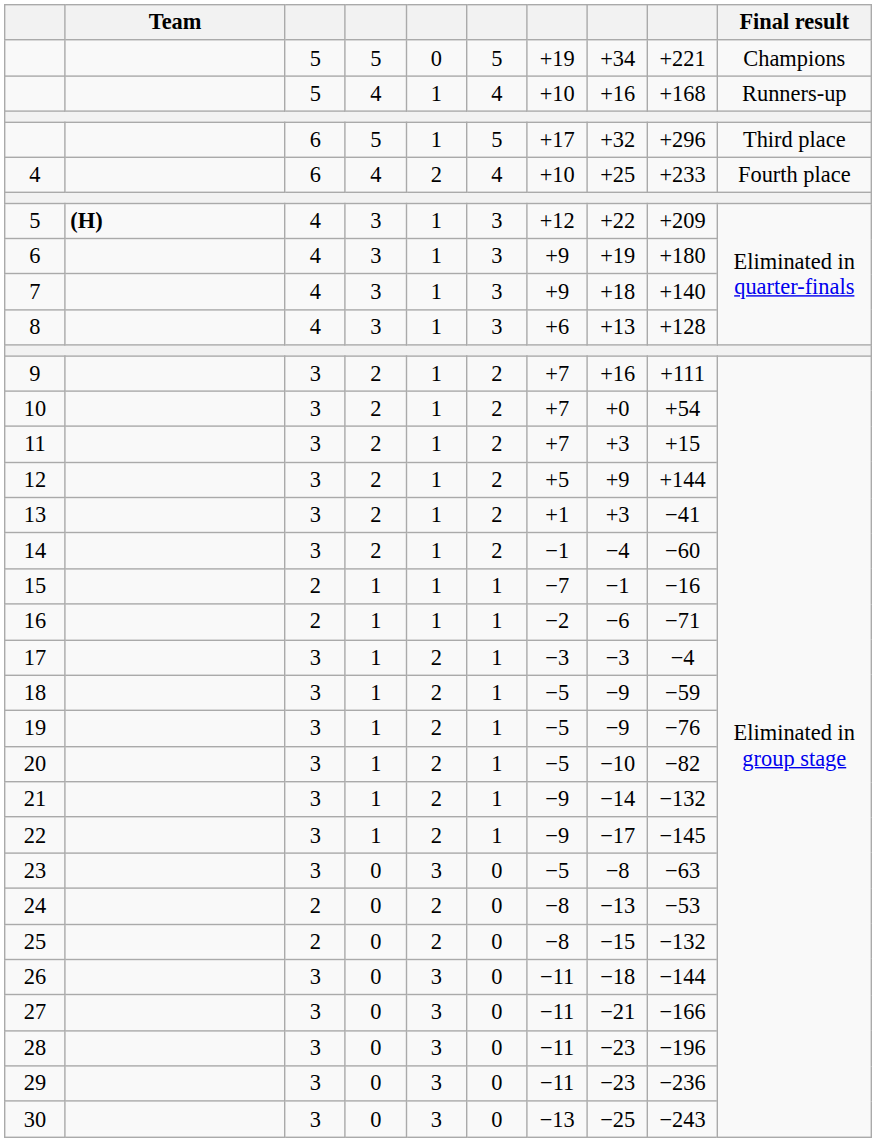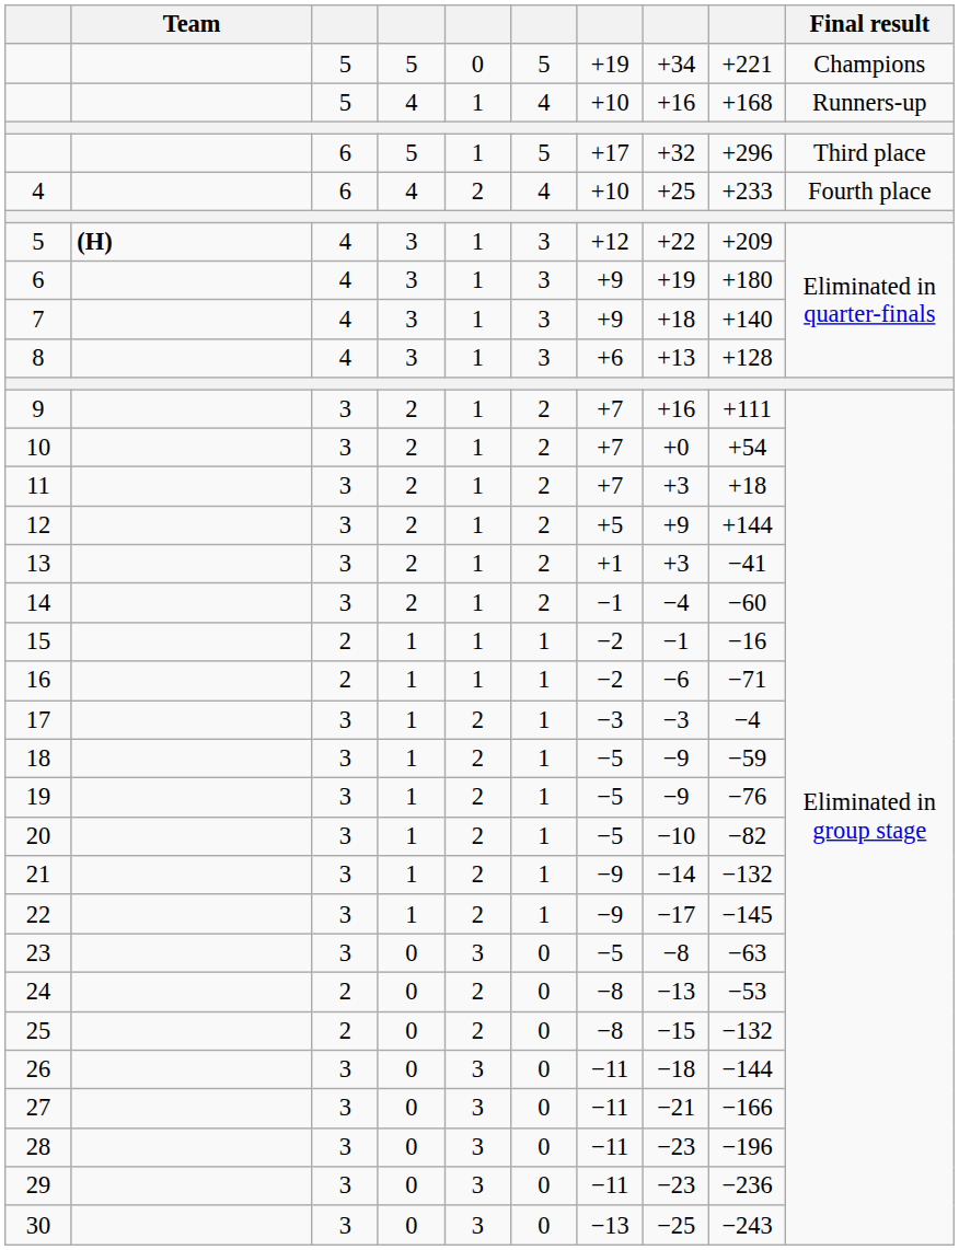 <table class=wikitable style="text-align:center;" width=620>
 <tr>
 <th width=5.5%></th>
 <th width=20%>Team</th>
 <th width=5.5%></th>
 <th width=5.5%></th>
 <th width=5.5%></th>
 <th width=5.5%></th>
 <th width=5.5%></th>
 <th width=5.5%></th>
 <th width=5.5%></th>
 <th width=14%>Final result</th>
 </tr>
 <tr>
 <td></td>
 <td align="left"></td>
 <td>5</td>
 <td>5</td>
 <td>0</td>
 <td>5</td>
 <td>+19</td>
 <td>+34</td>
 <td>+221</td>
 <td>Champions</td>
 </tr>
 <tr>
 <td></td>
 <td align="left"></td>
 <td>5</td>
 <td>4</td>
 <td>1</td>
 <td>4</td>
 <td>+10</td>
 <td>+16</td>
 <td>+168</td>
 <td>Runners-up</td>
 </tr>
 <tr>
 <th colspan="10"></th>
 </tr>
 <tr>
 <td></td>
 <td align="left"></td>
 <td>6</td>
 <td>5</td>
 <td>1</td>
 <td>5</td>
 <td>+17</td>
 <td>+32</td>
 <td>+296</td>
 <td>Third place</td>
 </tr>
 <tr>
 <td>4</td>
 <td align="left"></td>
 <td>6</td>
 <td>4</td>
 <td>2</td>
 <td>4</td>
 <td>+10</td>
 <td>+25</td>
 <td>+233</td>
 <td>Fourth place</td>
 </tr>
 <tr>
 <th colspan="10"></th>
 </tr>
 <tr>
 <td>5</td>
 <td align="left"> <strong>(H)</strong></td>
 <td>4</td>
 <td>3</td>
 <td>1</td>
 <td>3</td>
 <td>+12</td>
 <td>+22</td>
 <td>+209</td>
 <td rowspan="4">Eliminated in <a href='#'>quarter-finals</a></td>
 </tr>
 <tr>
 <td>6</td>
 <td align="left"></td>
 <td>4</td>
 <td>3</td>
 <td>1</td>
 <td>3</td>
 <td>+9</td>
 <td>+19</td>
 <td>+180</td>
 </tr>
 <tr>
 <td>7</td>
 <td align="left"></td>
 <td>4</td>
 <td>3</td>
 <td>1</td>
 <td>3</td>
 <td>+9</td>
 <td>+18</td>
 <td>+140</td>
 </tr>
 <tr>
 <td>8</td>
 <td align="left"></td>
 <td>4</td>
 <td>3</td>
 <td>1</td>
 <td>3</td>
 <td>+6</td>
 <td>+13</td>
 <td>+128</td>
 </tr>
 <tr>
 <th colspan="10"></th>
 </tr>
 <tr>
 <td>9</td>
 <td align="left"></td>
 <td>3</td>
 <td>2</td>
 <td>1</td>
 <td>2</td>
 <td>+7</td>
 <td>+16</td>
 <td>+111</td>
 <td rowspan="22">Eliminated in <a href='#'>group stage</a></td>
 </tr>
 <tr>
 <td>10</td>
 <td align="left"></td>
 <td>3</td>
 <td>2</td>
 <td>1</td>
 <td>2</td>
 <td>+7</td>
 <td>+0</td>
 <td>+54</td>
 </tr>
 <tr>
 <td>11</td>
 <td align="left"></td>
 <td>3</td>
 <td>2</td>
 <td>1</td>
 <td>2</td>
 <td>+7</td>
 <td>+3</td>
-<td>+15</td>
+<td>+18</td>
 </tr>
 <tr>
 <td>12</td>
 <td align="left"></td>
 <td>3</td>
 <td>2</td>
 <td>1</td>
 <td>2</td>
 <td>+5</td>
 <td>+9</td>
 <td>+144</td>
 </tr>
 <tr>
 <td>13</td>
 <td align="left"></td>
 <td>3</td>
 <td>2</td>
 <td>1</td>
 <td>2</td>
 <td>+1</td>
 <td>+3</td>
 <td>−41</td>
 </tr>
 <tr>
 <td>14</td>
 <td align="left"></td>
 <td>3</td>
 <td>2</td>
 <td>1</td>
 <td>2</td>
 <td>−1</td>
 <td>−4</td>
 <td>−60</td>
 </tr>
 <tr>
 <td>15</td>
 <td align="left"></td>
 <td>2</td>
 <td>1</td>
 <td>1</td>
 <td>1</td>
-<td>−7</td>
+<td>−2</td>
 <td>−1</td>
 <td>−16</td>
 </tr>
 <tr>
 <td>16</td>
 <td align="left"></td>
 <td>2</td>
 <td>1</td>
 <td>1</td>
 <td>1</td>
 <td>−2</td>
 <td>−6</td>
 <td>−71</td>
 </tr>
 <tr>
 <td>17</td>
 <td align="left"></td>
 <td>3</td>
 <td>1</td>
 <td>2</td>
 <td>1</td>
 <td>−3</td>
 <td>−3</td>
 <td>−4</td>
 </tr>
 <tr>
 <td>18</td>
 <td align="left"></td>
 <td>3</td>
 <td>1</td>
 <td>2</td>
 <td>1</td>
 <td>−5</td>
 <td>−9</td>
 <td>−59</td>
 </tr>
 <tr>
 <td>19</td>
 <td align="left"></td>
 <td>3</td>
 <td>1</td>
 <td>2</td>
 <td>1</td>
 <td>−5</td>
 <td>−9</td>
 <td>−76</td>
 </tr>
 <tr>
 <td>20</td>
 <td align="left"></td>
 <td>3</td>
 <td>1</td>
 <td>2</td>
 <td>1</td>
 <td>−5</td>
 <td>−10</td>
 <td>−82</td>
 </tr>
 <tr>
 <td>21</td>
 <td align="left"></td>
 <td>3</td>
 <td>1</td>
 <td>2</td>
 <td>1</td>
 <td>−9</td>
 <td>−14</td>
 <td>−132</td>
 </tr>
 <tr>
 <td>22</td>
 <td align="left"></td>
 <td>3</td>
 <td>1</td>
 <td>2</td>
 <td>1</td>
 <td>−9</td>
 <td>−17</td>
 <td>−145</td>
 </tr>
 <tr>
 <td>23</td>
 <td align="left"></td>
 <td>3</td>
 <td>0</td>
 <td>3</td>
 <td>0</td>
 <td>−5</td>
 <td>−8</td>
 <td>−63</td>
 </tr>
 <tr>
 <td>24</td>
 <td align="left"></td>
 <td>2</td>
 <td>0</td>
 <td>2</td>
 <td>0</td>
 <td>−8</td>
 <td>−13</td>
 <td>−53</td>
 </tr>
 <tr>
 <td>25</td>
 <td align="left"></td>
 <td>2</td>
 <td>0</td>
 <td>2</td>
 <td>0</td>
 <td>−8</td>
 <td>−15</td>
 <td>−132</td>
 </tr>
 <tr>
 <td>26</td>
 <td align="left"></td>
 <td>3</td>
 <td>0</td>
 <td>3</td>
 <td>0</td>
 <td>−11</td>
 <td>−18</td>
 <td>−144</td>
 </tr>
 <tr>
 <td>27</td>
 <td align="left"></td>
 <td>3</td>
 <td>0</td>
 <td>3</td>
 <td>0</td>
 <td>−11</td>
 <td>−21</td>
 <td>−166</td>
 </tr>
 <tr>
 <td>28</td>
 <td align="left"></td>
 <td>3</td>
 <td>0</td>
 <td>3</td>
 <td>0</td>
 <td>−11</td>
 <td>−23</td>
 <td>−196</td>
 </tr>
 <tr>
 <td>29</td>
 <td align="left"></td>
 <td>3</td>
 <td>0</td>
 <td>3</td>
 <td>0</td>
 <td>−11</td>
 <td>−23</td>
 <td>−236</td>
 </tr>
 <tr>
 <td>30</td>
 <td align="left"></td>
 <td>3</td>
 <td>0</td>
 <td>3</td>
 <td>0</td>
 <td>−13</td>
 <td>−25</td>
 <td>−243</td>
 </tr>
 </table>
